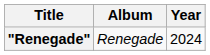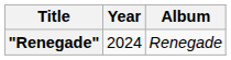 <table class="wikitable plainrowheaders" style="text-align:center;">
 <tr>
 <th scope="col">Title</th>
+<th scope="col">Year</th>
 <th scope="col">Album</th>
-<th scope="col">Year</th>
 </tr>
 <tr>
 <th scope="row">"Renegade"</th>
+<td>2024</td>
 <td><em>Renegade</em></td>
-<td>2024</td>
 </tr>
 </table>
